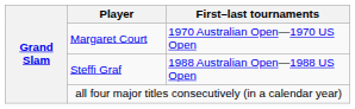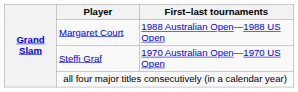 <table class="wikitable nowrap">
 <tr>
 <th rowspan="4" width="80"><a href='#'>Grand Slam</a></th>
 <th>Player</th>
 <th>First–last tournaments</th>
 </tr>
 <tr>
 <td width="130"> <a href='#'>Margaret Court</a></td>
-<td width="250"><a href='#'>1970 Australian Open</a>—<a href='#'>1970 US Open</a></td>
+<td width="250"><a href='#'>1988 Australian Open</a>—<a href='#'>1988 US Open</a></td>
 </tr>
 <tr>
 <td width="130"> <a href='#'>Steffi Graf</a></td>
-<td width="250"><a href='#'>1988 Australian Open</a>—<a href='#'>1988 US Open</a></td>
+<td width="250"><a href='#'>1970 Australian Open</a>—<a href='#'>1970 US Open</a></td>
 </tr>
 <tr>
 <td colspan=3 align=center>all four major titles consecutively (in a calendar year)</td>
 </tr>
 </table>
